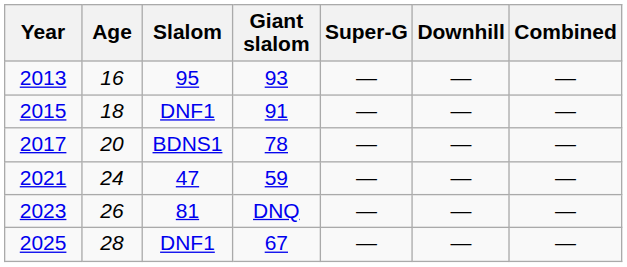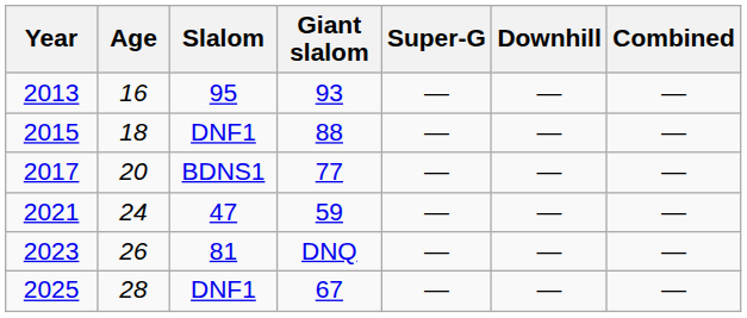 <table class=wikitable style="text-align:center">
 <tr>
 <th>  Year  </th>
 <th> Age </th>
 <th> Slalom </th>
 <th> Giant <br> slalom </th>
 <th>Super-G</th>
 <th>Downhill</th>
 <th>Combined</th>
 </tr>
 <tr>
 <td><a href='#'>2013</a></td>
 <td><em>16</em></td>
 <td><a href='#'>95</a></td>
 <td><a href='#'>93</a></td>
 <td>—</td>
 <td>—</td>
 <td>—</td>
 </tr>
 <tr>
 <td><a href='#'>2015</a></td>
 <td><em>18</em></td>
 <td><a href='#'>DNF1</a></td>
-<td><a href='#'>91</a></td>
+<td><a href='#'>88</a></td>
 <td>—</td>
 <td>—</td>
 <td>—</td>
 </tr>
 <tr>
 <td><a href='#'>2017</a></td>
 <td><em>20</em></td>
 <td><a href='#'>BDNS1</a></td>
-<td><a href='#'>78</a></td>
+<td><a href='#'>77</a></td>
 <td>—</td>
 <td>—</td>
 <td>—</td>
 </tr>
 <tr>
 <td><a href='#'>2021</a></td>
 <td><em>24</em></td>
 <td><a href='#'>47</a></td>
 <td><a href='#'>59</a></td>
 <td>—</td>
 <td>—</td>
 <td>—</td>
 </tr>
 <tr>
 <td><a href='#'>2023</a></td>
 <td><em>26</em></td>
 <td><a href='#'>81</a></td>
 <td><a href='#'>DNQ</a></td>
 <td>—</td>
 <td>—</td>
 <td>—</td>
 </tr>
 <tr>
 <td><a href='#'>2025</a></td>
 <td><em>28</em></td>
 <td><a href='#'>DNF1</a></td>
 <td><a href='#'>67</a></td>
 <td>—</td>
 <td>—</td>
 <td>—</td>
 </tr>
 </table>
